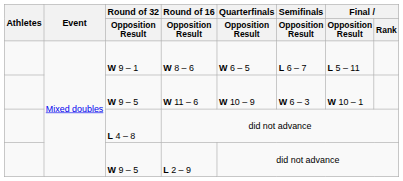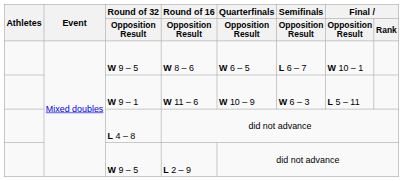 <table class="wikitable" style="font-size:90%">
 <tr>
 <th rowspan=2>Athletes</th>
 <th rowspan=2>Event</th>
 <th>Round of 32</th>
 <th>Round of 16</th>
 <th>Quarterfinals</th>
 <th>Semifinals</th>
 <th colspan=2>Final / </th>
 </tr>
 <tr style="font-size:95%">
 <th>Opposition<br>Result</th>
 <th>Opposition<br>Result</th>
 <th>Opposition<br>Result</th>
 <th>Opposition<br>Result</th>
 <th>Opposition<br>Result</th>
 <th>Rank</th>
 </tr>
 <tr>
 <td align=left><br></td>
 <td align=left rowspan=4><a href='#'>Mixed doubles</a></td>
-<td align=left><br><br><strong>W</strong> 9 – 1</td>
+<td align=left><br><br><strong>W</strong> 9 – 5</td>
 <td><br><br><strong>W</strong> 8 – 6</td>
 <td><br><br><strong>W</strong> 6 – 5</td>
 <td><br><br><strong>L</strong> 6 – 7</td>
-<td><br><br><strong>L</strong> 5 – 11</td>
+<td><br><br><strong>W</strong> 10 – 1</td>
 <td align=center></td>
 </tr>
 <tr>
 <td align=left><br></td>
-<td align=left><br><br><strong>W</strong> 9 – 5</td>
+<td align=left><br><br><strong>W</strong> 9 – 1</td>
 <td><br><br><strong>W</strong> 11 – 6</td>
 <td><br><br><strong>W</strong> 10 – 9</td>
 <td><br><br><strong>W</strong> 6 – 3</td>
-<td><br><br><strong>W</strong> 10 – 1</td>
+<td><br><br><strong>L</strong> 5 – 11</td>
 <td align=center></td>
 </tr>
 <tr>
 <td align=left><br></td>
 <td align=left><br><br><strong>L</strong> 4 – 8</td>
 <td align=center colspan=5>did not advance</td>
 </tr>
 <tr>
 <td align=left><br></td>
 <td align=left><br><br><strong>W</strong> 9 – 5</td>
 <td><br><br><strong>L</strong> 2 – 9</td>
 <td align=center colspan=4>did not advance</td>
 </tr>
 </table>
